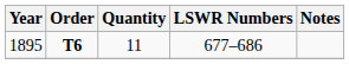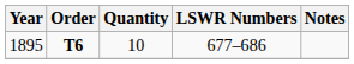 <table class="wikitable">
 <tr>
 <th>Year</th>
 <th>Order</th>
 <th>Quantity</th>
 <th>LSWR Numbers</th>
 <th>Notes</th>
 </tr>
 <tr style="text-align:center">
 <td>1895</td>
 <td><strong>T6</strong></td>
-<td>11</td>
+<td>10</td>
 <td>677–686</td>
 <td></td>
 </tr>
 <tr>
 </tr>
 </table>
